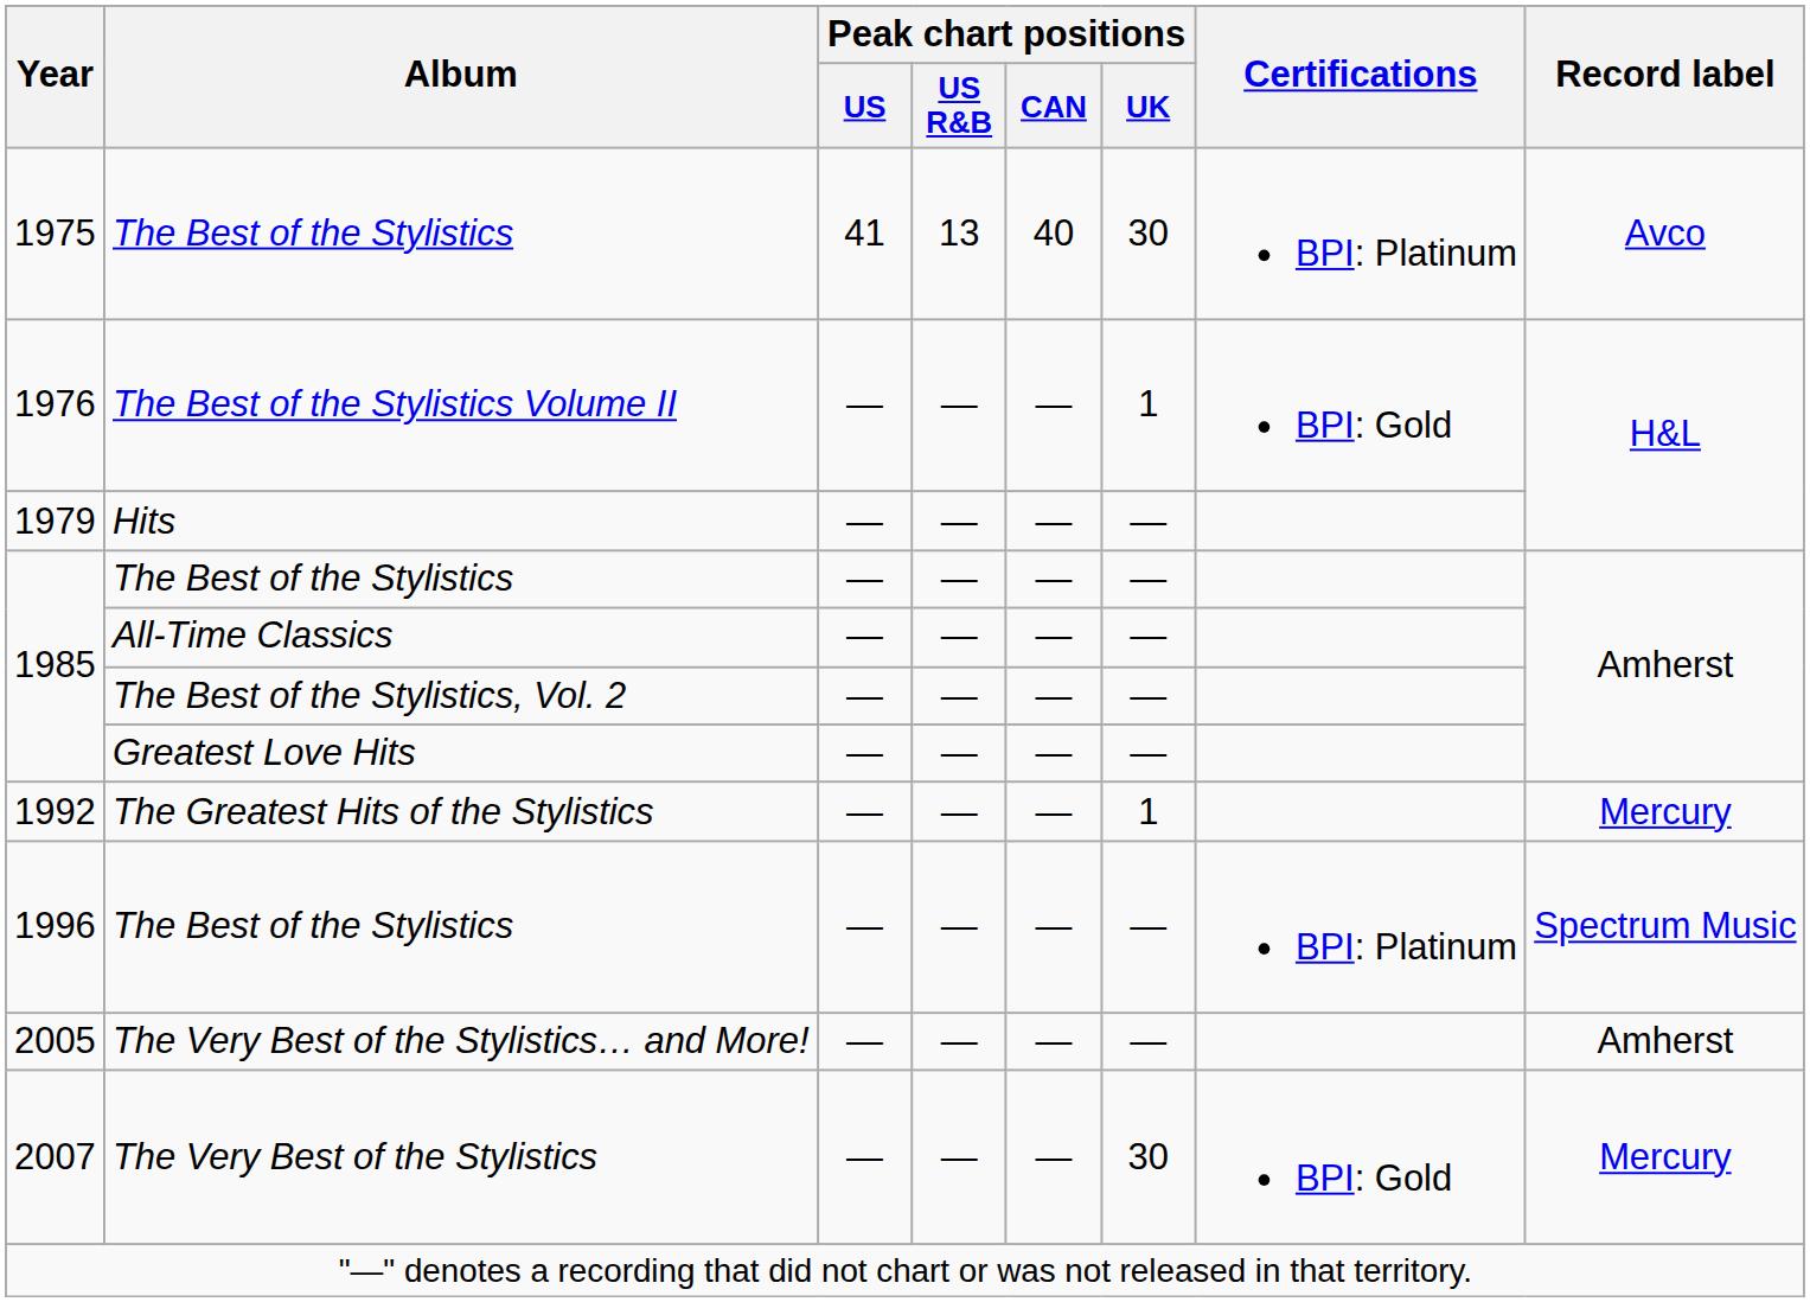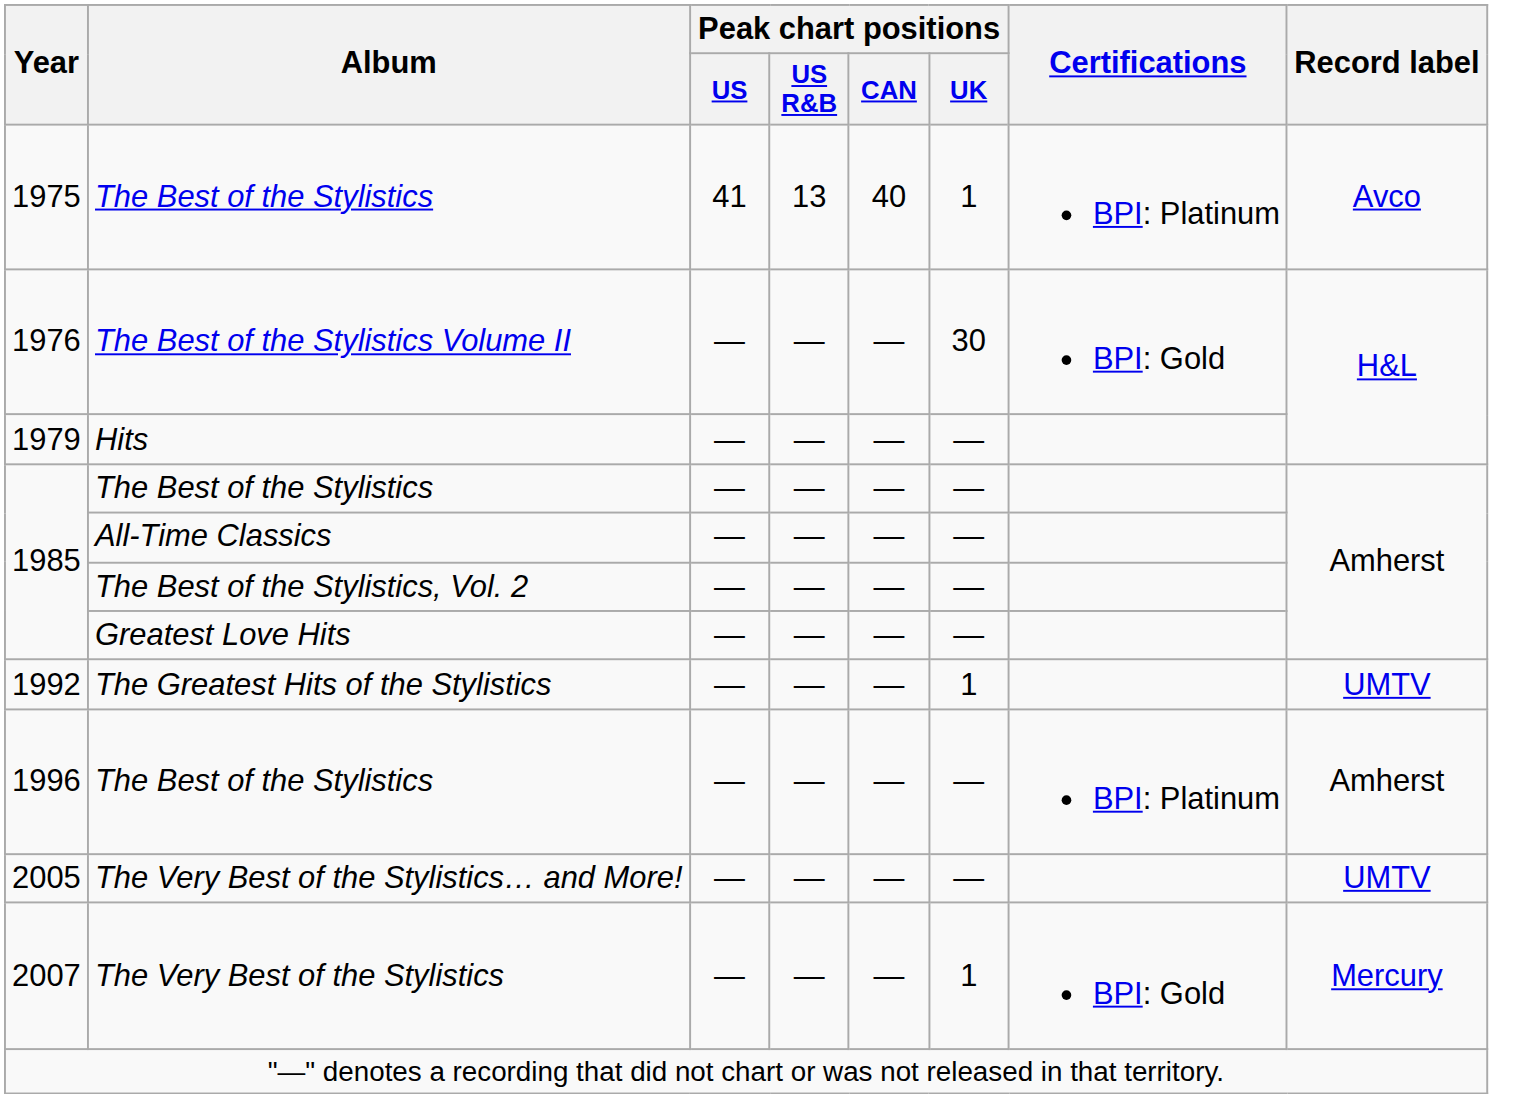 <table class="wikitable" style="text-align:center;">
 <tr>
 <th rowspan="2">Year</th>
 <th rowspan="2">Album</th>
 <th colspan="4">Peak chart positions</th>
 <th rowspan="2"><a href='#'>Certifications</a></th>
 <th rowspan="2">Record label</th>
 </tr>
 <tr style="font-size:smaller;">
 <th width="35"><a href='#'>US</a><br></th>
 <th width="35"><a href='#'>US<br>R&B</a><br></th>
 <th width="35"><a href='#'>CAN</a><br></th>
 <th width="35"><a href='#'>UK</a><br></th>
 </tr>
 <tr>
 <td rowspan="1">1975</td>
 <td align="left"><em><a href='#'>The Best of the Stylistics</a></em></td>
 <td>41</td>
 <td>13</td>
 <td>40</td>
-<td>30</td>
+<td>1</td>
 <td align="left"><br><ul><li><a href='#'>BPI</a>: Platinum</li></ul></td>
 <td rowspan="1"><a href='#'>Avco</a></td>
 </tr>
 <tr>
 <td rowspan="1">1976</td>
 <td align="left"><em><a href='#'>The Best of the Stylistics Volume II</a></em></td>
 <td>—</td>
 <td>—</td>
 <td>—</td>
-<td>1</td>
+<td>30</td>
 <td align="left"><br><ul><li><a href='#'>BPI</a>: Gold</li></ul></td>
 <td rowspan="2"><a href='#'>H&L</a></td>
 </tr>
 <tr>
 <td rowspan="1">1979</td>
 <td align="left"><em>Hits</em></td>
 <td>—</td>
 <td>—</td>
 <td>—</td>
 <td>—</td>
 <td align="left"></td>
 </tr>
 <tr>
 <td rowspan="4">1985</td>
 <td align="left"><em>The Best of the Stylistics</em></td>
 <td>—</td>
 <td>—</td>
 <td>—</td>
 <td>—</td>
 <td align="left"></td>
 <td rowspan="4">Amherst</td>
 </tr>
 <tr>
 <td align="left"><em>All-Time Classics</em></td>
 <td>—</td>
 <td>—</td>
 <td>—</td>
 <td>—</td>
 <td align="left"></td>
 </tr>
 <tr>
 <td align="left"><em>The Best of the Stylistics, Vol. 2</em></td>
 <td>—</td>
 <td>—</td>
 <td>—</td>
 <td>—</td>
 <td align="left"></td>
 </tr>
 <tr>
 <td align="left"><em>Greatest Love Hits</em></td>
 <td>—</td>
 <td>—</td>
 <td>—</td>
 <td>—</td>
 <td align="left"></td>
 </tr>
 <tr>
 <td rowspan="1">1992</td>
 <td align="left"><em>The Greatest Hits of the Stylistics</em></td>
 <td>—</td>
 <td>—</td>
 <td>—</td>
 <td>1</td>
 <td align="left"></td>
-<td rowspan="1"><a href='#'>Mercury</a></td>
+<td rowspan="1"><a href='#'>UMTV</a></td>
 </tr>
 <tr>
 <td rowspan="1">1996</td>
 <td align="left"><em>The Best of the Stylistics</em></td>
 <td>—</td>
 <td>—</td>
 <td>—</td>
 <td>—</td>
 <td align="left"><br><ul><li><a href='#'>BPI</a>: Platinum</li></ul></td>
-<td rowspan="1"><a href='#'>Spectrum Music</a></td>
+<td rowspan="1">Amherst</td>
 </tr>
 <tr>
 <td rowspan="1">2005</td>
 <td align="left"><em>The Very Best of the Stylistics… and More!</em></td>
 <td>—</td>
 <td>—</td>
 <td>—</td>
 <td>—</td>
 <td align="left"></td>
-<td rowspan="1">Amherst</td>
+<td rowspan="1"><a href='#'>UMTV</a></td>
 </tr>
 <tr>
 <td rowspan="1">2007</td>
 <td align="left"><em>The Very Best of the Stylistics</em></td>
 <td>—</td>
 <td>—</td>
 <td>—</td>
-<td>30</td>
+<td>1</td>
 <td align="left"><br><ul><li><a href='#'>BPI</a>: Gold</li></ul></td>
 <td rowspan="1"><a href='#'>Mercury</a></td>
 </tr>
 <tr>
 <td colspan="15" style="font-size:90%">"—" denotes a recording that did not chart or was not released in that territory.</td>
 </tr>
 </table>
